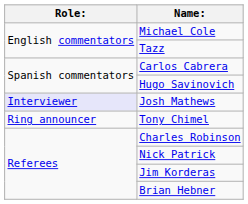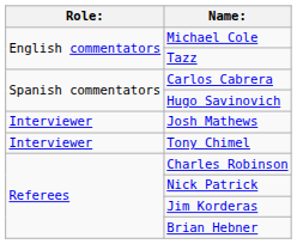 <table class=wikitable style="font-size:90%; margin: 0.5em 0 0.5em 1em; float: right; clear: right;">
 <tr>
 <th>Role:</th>
 <th>Name:</th>
 </tr>
 <tr>
 <td rowspan=2>English <a href='#'>commentators</a></td>
 <td><a href='#'>Michael Cole</a></td>
 </tr>
 <tr>
 <td><a href='#'>Tazz</a></td>
 </tr>
 <tr>
 <td rowspan=2>Spanish commentators</td>
 <td><a href='#'>Carlos Cabrera</a></td>
 </tr>
 <tr>
 <td><a href='#'>Hugo Savinovich</a></td>
 </tr>
 <tr>
-<td style="background: lavender;"><a href='#'>Interviewer</a></td>
+<td><a href='#'>Interviewer</a></td>
 <td><a href='#'>Josh Mathews</a></td>
 </tr>
 <tr>
-<td><a href='#'>Ring announcer</a></td>
+<td><a href='#'>Interviewer</a></td>
 <td><a href='#'>Tony Chimel</a></td>
 </tr>
 <tr>
 <td rowspan=4><a href='#'>Referees</a></td>
 <td><a href='#'>Charles Robinson</a></td>
 </tr>
 <tr>
 <td><a href='#'>Nick Patrick</a></td>
 </tr>
 <tr>
 <td><a href='#'>Jim Korderas</a></td>
 </tr>
 <tr>
 <td><a href='#'>Brian Hebner</a></td>
 </tr>
 </table>
